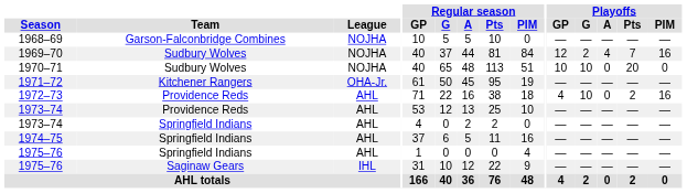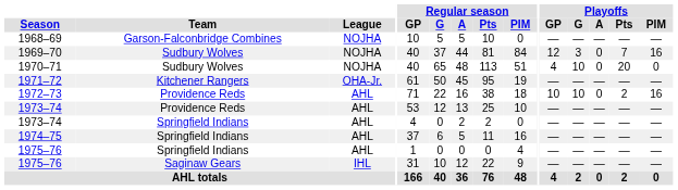 <table border="0" cellpadding="1" cellspacing="0" style="text-align:center; width:60em">
 <tr bgcolor="#e0e0e0">
 <th colspan="3" bgcolor="#ffffff"></th>
 <th rowspan="99" bgcolor="#ffffff"></th>
 <th colspan="5"><a href='#'>Regular season</a></th>
 <th rowspan="99" bgcolor="#ffffff"></th>
 <th colspan="5"><a href='#'>Playoffs</a></th>
 </tr>
 <tr bgcolor="#e0e0e0">
 <th><a href='#'>Season</a></th>
 <th>Team</th>
 <th>League</th>
 <th>GP</th>
 <th><a href='#'>G</a></th>
 <th><a href='#'>A</a></th>
 <th><a href='#'>Pts</a></th>
 <th><a href='#'>PIM</a></th>
 <th>GP</th>
 <th>G</th>
 <th>A</th>
 <th>Pts</th>
 <th>PIM</th>
 </tr>
 <tr>
 <td>1968–69</td>
 <td><a href='#'>Garson-Falconbridge Combines</a></td>
 <td><a href='#'>NOJHA</a></td>
 <td>10</td>
 <td>5</td>
 <td>5</td>
 <td>10</td>
 <td>0</td>
 <td>—</td>
 <td>—</td>
 <td>—</td>
 <td>—</td>
 <td>—</td>
 </tr>
 <tr bgcolor="#f0f0f0">
 <td>1969–70</td>
 <td><a href='#'>Sudbury Wolves</a></td>
 <td>NOJHA</td>
 <td>40</td>
 <td>37</td>
 <td>44</td>
 <td>81</td>
 <td>84</td>
 <td>12</td>
-<td>2</td>
-<td>4</td>
+<td>3</td>
+<td>0</td>
 <td>7</td>
 <td>16</td>
 </tr>
 <tr>
 <td>1970–71</td>
 <td>Sudbury Wolves</td>
 <td>NOJHA</td>
 <td>40</td>
 <td>65</td>
 <td>48</td>
 <td>113</td>
 <td>51</td>
-<td>10</td>
+<td>4</td>
 <td>10</td>
 <td>0</td>
 <td>20</td>
 <td>0</td>
 </tr>
 <tr bgcolor="#f0f0f0">
 <td><a href='#'>1971–72</a></td>
 <td><a href='#'>Kitchener Rangers</a></td>
 <td><a href='#'>OHA-Jr.</a></td>
 <td>61</td>
 <td>50</td>
 <td>45</td>
 <td>95</td>
 <td>19</td>
 <td>—</td>
 <td>—</td>
 <td>—</td>
 <td>—</td>
 <td>—</td>
 </tr>
 <tr>
 <td><a href='#'>1972–73</a></td>
 <td><a href='#'>Providence Reds</a></td>
 <td><a href='#'>AHL</a></td>
 <td>71</td>
 <td>22</td>
 <td>16</td>
 <td>38</td>
 <td>18</td>
-<td>4</td>
+<td>10</td>
 <td>10</td>
 <td>0</td>
 <td>2</td>
 <td>16</td>
 </tr>
 <tr bgcolor="#f0f0f0">
 <td><a href='#'>1973–74</a></td>
 <td>Providence Reds</td>
 <td>AHL</td>
 <td>53</td>
 <td>12</td>
 <td>13</td>
 <td>25</td>
 <td>10</td>
 <td>—</td>
 <td>—</td>
 <td>—</td>
 <td>—</td>
 <td>—</td>
 </tr>
 <tr>
 <td>1973–74</td>
 <td><a href='#'>Springfield Indians</a></td>
 <td>AHL</td>
 <td>4</td>
 <td>0</td>
 <td>2</td>
 <td>2</td>
 <td>0</td>
 <td>—</td>
 <td>—</td>
 <td>—</td>
 <td>—</td>
 <td>—</td>
 </tr>
 <tr bgcolor="#f0f0f0">
 <td><a href='#'>1974–75</a></td>
 <td>Springfield Indians</td>
 <td>AHL</td>
 <td>37</td>
 <td>6</td>
 <td>5</td>
 <td>11</td>
 <td>16</td>
 <td>—</td>
 <td>—</td>
 <td>—</td>
 <td>—</td>
 <td>—</td>
 </tr>
 <tr>
 <td><a href='#'>1975–76</a></td>
 <td>Springfield Indians</td>
 <td>AHL</td>
 <td>1</td>
 <td>0</td>
 <td>0</td>
 <td>0</td>
 <td>4</td>
 <td>—</td>
 <td>—</td>
 <td>—</td>
 <td>—</td>
 <td>—</td>
 </tr>
 <tr bgcolor="#f0f0f0">
 <td><a href='#'>1975–76</a></td>
 <td><a href='#'>Saginaw Gears</a></td>
 <td><a href='#'>IHL</a></td>
 <td>31</td>
 <td>10</td>
 <td>12</td>
 <td>22</td>
 <td>9</td>
 <td>—</td>
 <td>—</td>
 <td>—</td>
 <td>—</td>
 <td>—</td>
 </tr>
 <tr bgcolor="#e0e0e0">
 <th colspan="3">AHL totals</th>
 <th>166</th>
 <th>40</th>
 <th>36</th>
 <th>76</th>
 <th>48</th>
 <th>4</th>
 <th>2</th>
 <th>0</th>
 <th>2</th>
 <th>0</th>
 </tr>
 </table>
